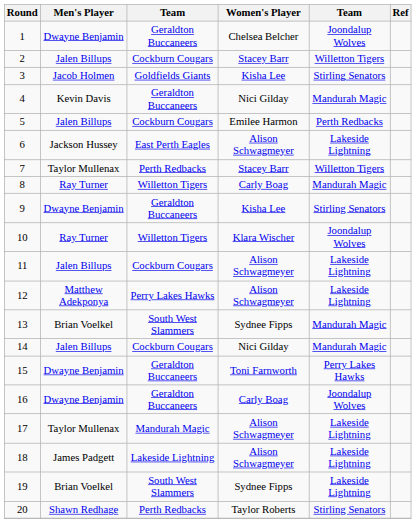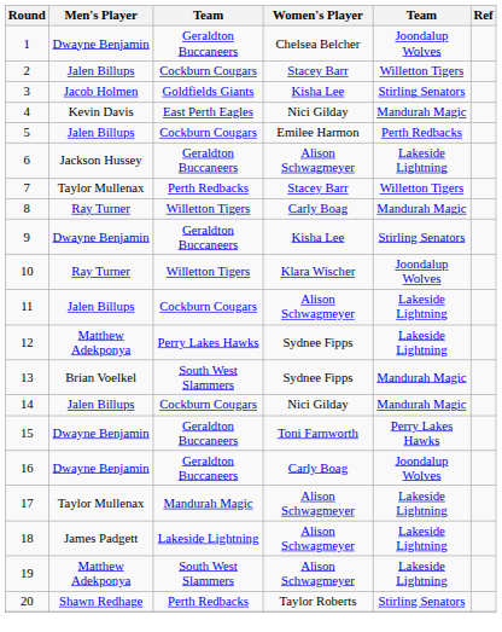 <table class="wikitable" style="text-align:center">
 <tr>
 <th>Round</th>
 <th>Men's Player</th>
 <th>Team</th>
 <th>Women's Player</th>
 <th>Team</th>
 <th>Ref</th>
 </tr>
 <tr>
 <td>1</td>
 <td><a href='#'>Dwayne Benjamin</a></td>
 <td><a href='#'>Geraldton Buccaneers</a></td>
 <td>Chelsea Belcher</td>
 <td><a href='#'>Joondalup Wolves</a></td>
 <td></td>
 </tr>
 <tr>
 <td>2</td>
 <td><a href='#'>Jalen Billups</a></td>
 <td><a href='#'>Cockburn Cougars</a></td>
 <td><a href='#'>Stacey Barr</a></td>
 <td><a href='#'>Willetton Tigers</a></td>
 <td></td>
 </tr>
 <tr>
 <td>3</td>
 <td><a href='#'>Jacob Holmen</a></td>
 <td><a href='#'>Goldfields Giants</a></td>
 <td><a href='#'>Kisha Lee</a></td>
 <td><a href='#'>Stirling Senators</a></td>
 <td></td>
 </tr>
 <tr>
 <td>4</td>
 <td>Kevin Davis</td>
-<td><a href='#'>Geraldton Buccaneers</a></td>
+<td><a href='#'>East Perth Eagles</a></td>
 <td>Nici Gilday</td>
 <td><a href='#'>Mandurah Magic</a></td>
 <td></td>
 </tr>
 <tr>
 <td>5</td>
 <td><a href='#'>Jalen Billups</a></td>
 <td><a href='#'>Cockburn Cougars</a></td>
 <td>Emilee Harmon</td>
 <td><a href='#'>Perth Redbacks</a></td>
 <td></td>
 </tr>
 <tr>
 <td>6</td>
 <td>Jackson Hussey</td>
-<td><a href='#'>East Perth Eagles</a></td>
+<td><a href='#'>Geraldton Buccaneers</a></td>
 <td><a href='#'>Alison Schwagmeyer</a></td>
 <td><a href='#'>Lakeside Lightning</a></td>
 <td></td>
 </tr>
 <tr>
 <td>7</td>
 <td>Taylor Mullenax</td>
 <td><a href='#'>Perth Redbacks</a></td>
 <td><a href='#'>Stacey Barr</a></td>
 <td><a href='#'>Willetton Tigers</a></td>
 <td></td>
 </tr>
 <tr>
 <td>8</td>
 <td><a href='#'>Ray Turner</a></td>
 <td><a href='#'>Willetton Tigers</a></td>
 <td><a href='#'>Carly Boag</a></td>
 <td><a href='#'>Mandurah Magic</a></td>
 <td></td>
 </tr>
 <tr>
 <td>9</td>
 <td><a href='#'>Dwayne Benjamin</a></td>
 <td><a href='#'>Geraldton Buccaneers</a></td>
 <td><a href='#'>Kisha Lee</a></td>
 <td><a href='#'>Stirling Senators</a></td>
 <td></td>
 </tr>
 <tr>
 <td>10</td>
 <td><a href='#'>Ray Turner</a></td>
 <td><a href='#'>Willetton Tigers</a></td>
 <td><a href='#'>Klara Wischer</a></td>
 <td><a href='#'>Joondalup Wolves</a></td>
 <td></td>
 </tr>
 <tr>
 <td>11</td>
 <td><a href='#'>Jalen Billups</a></td>
 <td><a href='#'>Cockburn Cougars</a></td>
 <td><a href='#'>Alison Schwagmeyer</a></td>
 <td><a href='#'>Lakeside Lightning</a></td>
 <td></td>
 </tr>
 <tr>
 <td>12</td>
 <td><a href='#'>Matthew Adekponya</a></td>
 <td><a href='#'>Perry Lakes Hawks</a></td>
-<td><a href='#'>Alison Schwagmeyer</a></td>
+<td>Sydnee Fipps</td>
 <td><a href='#'>Lakeside Lightning</a></td>
 <td></td>
 </tr>
 <tr>
 <td>13</td>
 <td>Brian Voelkel</td>
 <td><a href='#'>South West Slammers</a></td>
 <td>Sydnee Fipps</td>
 <td><a href='#'>Mandurah Magic</a></td>
 <td></td>
 </tr>
 <tr>
 <td>14</td>
 <td><a href='#'>Jalen Billups</a></td>
 <td><a href='#'>Cockburn Cougars</a></td>
 <td>Nici Gilday</td>
 <td><a href='#'>Mandurah Magic</a></td>
 <td></td>
 </tr>
 <tr>
 <td>15</td>
 <td><a href='#'>Dwayne Benjamin</a></td>
 <td><a href='#'>Geraldton Buccaneers</a></td>
 <td><a href='#'>Toni Farnworth</a></td>
 <td><a href='#'>Perry Lakes Hawks</a></td>
 <td></td>
 </tr>
 <tr>
 <td>16</td>
 <td><a href='#'>Dwayne Benjamin</a></td>
 <td><a href='#'>Geraldton Buccaneers</a></td>
 <td><a href='#'>Carly Boag</a></td>
 <td><a href='#'>Joondalup Wolves</a></td>
 <td></td>
 </tr>
 <tr>
 <td>17</td>
 <td>Taylor Mullenax</td>
 <td><a href='#'>Mandurah Magic</a></td>
 <td><a href='#'>Alison Schwagmeyer</a></td>
 <td><a href='#'>Lakeside Lightning</a></td>
 <td></td>
 </tr>
 <tr>
 <td>18</td>
 <td>James Padgett</td>
 <td><a href='#'>Lakeside Lightning</a></td>
 <td><a href='#'>Alison Schwagmeyer</a></td>
 <td><a href='#'>Lakeside Lightning</a></td>
 <td></td>
 </tr>
 <tr>
 <td>19</td>
-<td>Brian Voelkel</td>
+<td><a href='#'>Matthew Adekponya</a></td>
 <td><a href='#'>South West Slammers</a></td>
-<td>Sydnee Fipps</td>
+<td><a href='#'>Alison Schwagmeyer</a></td>
 <td><a href='#'>Lakeside Lightning</a></td>
 <td></td>
 </tr>
 <tr>
 <td>20</td>
 <td><a href='#'>Shawn Redhage</a></td>
 <td><a href='#'>Perth Redbacks</a></td>
 <td>Taylor Roberts</td>
 <td><a href='#'>Stirling Senators</a></td>
 <td></td>
 </tr>
 <tr>
 </tr>
 </table>
